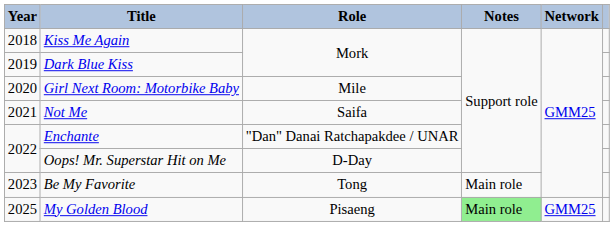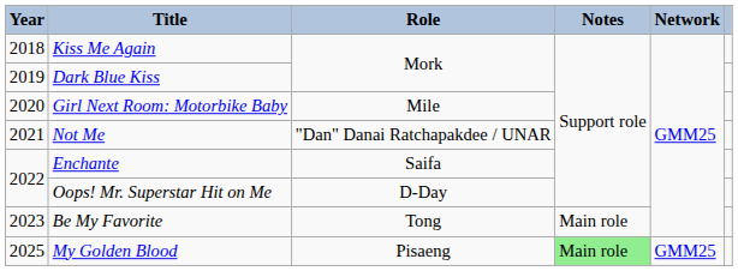 <table class="wikitable" style="font-size: 95%;">
 <tr>
 <th style="background: #B0C4DE;">Year</th>
 <th style="background: #B0C4DE;">Title</th>
 <th style="background: #B0C4DE;">Role</th>
 <th style="background: #B0C4DE;">Notes</th>
 <th style="background: #B0C4DE;">Network</th>
 <th style="background: #B0C4DE;"  class="unsortable"></th>
 </tr>
 <tr>
 <td>2018</td>
 <td><em><a href='#'>Kiss Me Again</a></em></td>
 <td rowspan= "2"; align="center">Mork</td>
 <td rowspan= "6">Support role</td>
 <td rowspan= "7"><a href='#'>GMM25</a></td>
 <td style="text-align:center;"></td>
 </tr>
 <tr>
 <td>2019</td>
 <td><em><a href='#'>Dark Blue Kiss</a></em></td>
 <td style="text-align:center;"></td>
 </tr>
 <tr>
 <td>2020</td>
 <td><em><a href='#'>Girl Next Room: Motorbike Baby</a></em></td>
 <td align="center">Mile</td>
 <td style="text-align:center;"></td>
 </tr>
 <tr>
 <td>2021</td>
 <td><em><a href='#'>Not Me</a></em></td>
-<td align="center">Saifa</td>
+<td align="center">"Dan" Danai Ratchapakdee / UNAR</td>
 <td style="text-align:center;"></td>
 </tr>
 <tr>
 <td rowspan= "2">2022</td>
 <td><em><a href='#'>Enchante</a></em></td>
-<td align="center">"Dan" Danai Ratchapakdee / UNAR</td>
+<td align="center">Saifa</td>
 <td style="text-align:center;"></td>
 </tr>
 <tr>
 <td><em>Oops! Mr. Superstar Hit on Me</em></td>
 <td align="center">D-Day</td>
 <td style="text-align:center;"></td>
 </tr>
 <tr>
 <td>2023</td>
 <td><em>Be My Favorite</em></td>
 <td align="center">Tong</td>
 <td>Main role</td>
 <td style="text-align:center;"></td>
 </tr>
 <tr>
 <td>2025</td>
 <td><em><a href='#'>My Golden Blood</a></em></td>
 <td align="center">Pisaeng</td>
 <td style="background: lightgreen;">Main role</td>
 <td rowspan= "7"><a href='#'>GMM25</a></td>
 <td style="text-align:center;"> </td>
 </tr>
 </table>
